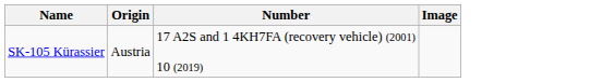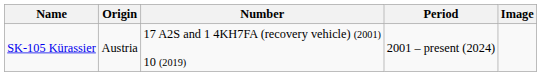 <table class="wikitable mw-collapsible mw-collapsed">
 <tr>
 <th>Name</th>
 <th>Origin</th>
 <th>Number</th>
+<th>Period</th>
 <th>Image</th>
 </tr>
 <tr>
 <td><a href='#'>SK-105 Kürassier</a></td>
 <td>Austria</td>
 <td>17 A2S and 1 4KH7FA (recovery vehicle) <small>(2001)</small><br><br>10 <small>(2019)</small></td>
+<td>2001 – present (2024)</td>
 <td></td>
 </tr>
 </table>
